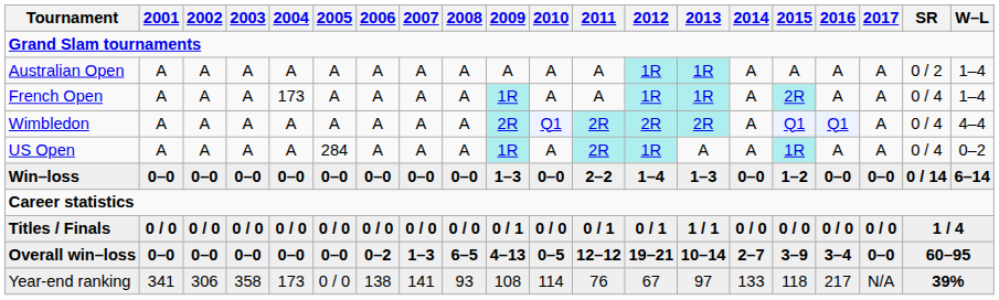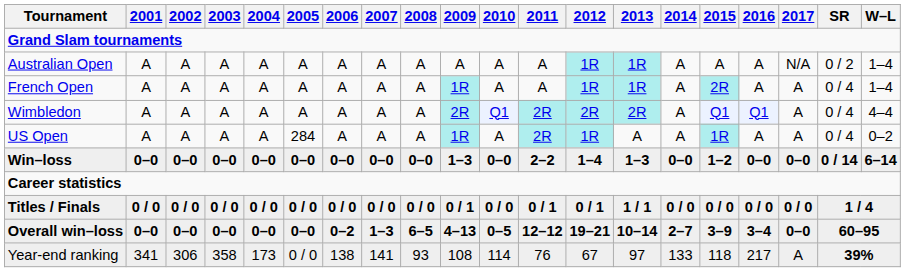 <table class="wikitable nowrap" style=text-align:center;font-size:96%>
 <tr>
 <th>Tournament</th>
 <th><a href='#'>2001</a></th>
 <th><a href='#'>2002</a></th>
 <th><a href='#'>2003</a></th>
 <th><a href='#'>2004</a></th>
 <th><a href='#'>2005</a></th>
 <th><a href='#'>2006</a></th>
 <th><a href='#'>2007</a></th>
 <th><a href='#'>2008</a></th>
 <th><a href='#'>2009</a></th>
 <th><a href='#'>2010</a></th>
 <th><a href='#'>2011</a></th>
 <th><a href='#'>2012</a></th>
 <th><a href='#'>2013</a></th>
 <th><a href='#'>2014</a></th>
 <th><a href='#'>2015</a></th>
 <th><a href='#'>2016</a></th>
 <th><a href='#'>2017</a></th>
 <th>SR</th>
 <th>W–L</th>
 </tr>
 <tr>
 <td colspan="20" align="left"><strong><a href='#'>Grand Slam tournaments</a></strong></td>
 </tr>
 <tr>
 <td align=left><a href='#'>Australian Open</a></td>
 <td>A</td>
 <td>A</td>
 <td>A</td>
 <td>A</td>
 <td>A</td>
 <td>A</td>
 <td>A</td>
 <td>A</td>
 <td>A</td>
 <td>A</td>
 <td>A</td>
 <td bgcolor=afeeee><a href='#'>1R</a></td>
 <td bgcolor=afeeee><a href='#'>1R</a></td>
 <td>A</td>
 <td>A</td>
 <td>A</td>
-<td>A</td>
+<td>N/A</td>
 <td>0 / 2</td>
 <td>1–4</td>
 </tr>
 <tr>
 <td align=left><a href='#'>French Open</a></td>
 <td>A</td>
 <td>A</td>
 <td>A</td>
-<td>173</td>
+<td>A</td>
 <td>A</td>
 <td>A</td>
 <td>A</td>
 <td>A</td>
 <td bgcolor=afeeee><a href='#'>1R</a></td>
 <td>A</td>
 <td>A</td>
 <td bgcolor=afeeee><a href='#'>1R</a></td>
 <td bgcolor=afeeee><a href='#'>1R</a></td>
 <td>A</td>
 <td bgcolor=afeeee><a href='#'>2R</a></td>
 <td>A</td>
 <td>A</td>
 <td>0 / 4</td>
 <td>1–4</td>
 </tr>
 <tr>
 <td align=left><a href='#'>Wimbledon</a></td>
 <td>A</td>
 <td>A</td>
 <td>A</td>
 <td>A</td>
 <td>A</td>
 <td>A</td>
 <td>A</td>
 <td>A</td>
 <td bgcolor=afeeee><a href='#'>2R</a></td>
 <td bgcolor=ecf2ff><a href='#'>Q1</a></td>
 <td bgcolor=afeeee><a href='#'>2R</a></td>
 <td bgcolor=afeeee><a href='#'>2R</a></td>
 <td bgcolor=afeeee><a href='#'>2R</a></td>
 <td>A</td>
 <td bgcolor=ecf2ff><a href='#'>Q1</a></td>
 <td bgcolor=ecf2ff><a href='#'>Q1</a></td>
 <td>A</td>
 <td>0 / 4</td>
 <td>4–4</td>
 </tr>
 <tr>
 <td align=left><a href='#'>US Open</a></td>
 <td>A</td>
 <td>A</td>
 <td>A</td>
 <td>A</td>
 <td>284</td>
 <td>A</td>
 <td>A</td>
 <td>A</td>
 <td bgcolor=afeeee><a href='#'>1R</a></td>
 <td>A</td>
 <td bgcolor=afeeee><a href='#'>2R</a></td>
 <td bgcolor=afeeee><a href='#'>1R</a></td>
 <td>A</td>
 <td>A</td>
 <td bgcolor=afeeee><a href='#'>1R</a></td>
 <td>A</td>
 <td>A</td>
 <td>0 / 4</td>
 <td>0–2</td>
 </tr>
 <tr style="font-weight:bold; background:#efefef;">
 <td style="text-align:left">Win–loss</td>
 <td>0–0</td>
 <td>0–0</td>
 <td>0–0</td>
 <td>0–0</td>
 <td>0–0</td>
 <td>0–0</td>
 <td>0–0</td>
 <td>0–0</td>
 <td>1–3</td>
 <td>0–0</td>
 <td>2–2</td>
 <td>1–4</td>
 <td>1–3</td>
 <td>0–0</td>
 <td>1–2</td>
 <td>0–0</td>
 <td>0–0</td>
 <td>0 / 14</td>
 <td>6–14</td>
 </tr>
 <tr>
 <td colspan="20" align="left"><strong>Career statistics</strong></td>
 </tr>
 <tr style="font-weight:bold; background:#efefef;">
 <td style=text-align:left>Titles / Finals</td>
 <td>0 / 0</td>
 <td>0 / 0</td>
 <td>0 / 0</td>
 <td>0 / 0</td>
 <td>0 / 0</td>
 <td>0 / 0</td>
 <td>0 / 0</td>
 <td>0 / 0</td>
 <td>0 / 1</td>
 <td>0 / 0</td>
 <td>0 / 1</td>
 <td>0 / 1</td>
 <td>1 / 1</td>
 <td>0 / 0</td>
 <td>0 / 0</td>
 <td>0 / 0</td>
 <td>0 / 0</td>
 <td colspan=2>1 / 4</td>
 </tr>
 <tr style="font-weight:bold; background:#efefef;">
 <td style=text-align:left>Overall win–loss</td>
 <td>0–0</td>
 <td>0–0</td>
 <td>0–0</td>
 <td>0–0</td>
 <td>0–0</td>
 <td>0–2</td>
 <td>1–3</td>
 <td>6–5</td>
 <td>4–13</td>
 <td>0–5</td>
 <td>12–12</td>
 <td>19–21</td>
 <td>10–14</td>
 <td>2–7</td>
 <td>3–9</td>
 <td>3–4</td>
 <td>0–0</td>
 <td colspan=2>60–95</td>
 </tr>
 <tr bgcolor=efefef>
 <td style=text-align:left>Year-end ranking</td>
 <td>341</td>
 <td>306</td>
 <td>358</td>
 <td>173</td>
 <td>0 / 0</td>
 <td>138</td>
 <td>141</td>
 <td>93</td>
 <td>108</td>
 <td>114</td>
 <td>76</td>
 <td>67</td>
 <td>97</td>
 <td>133</td>
 <td>118</td>
 <td>217</td>
-<td>N/A</td>
+<td>A</td>
 <td colspan=2><strong>39%</strong></td>
 </tr>
 </table>
